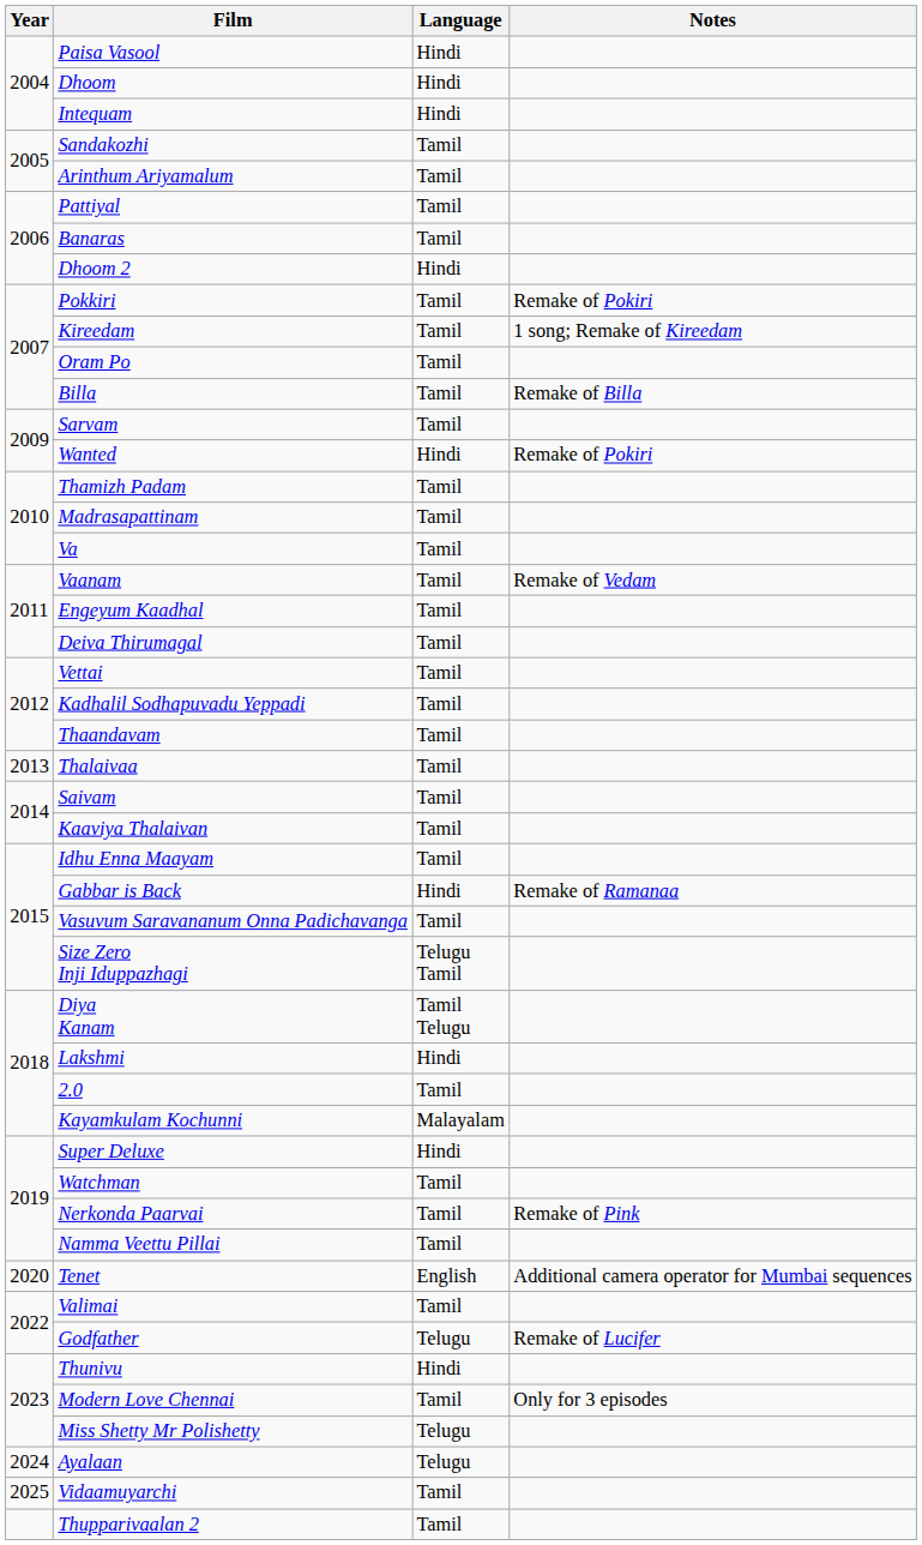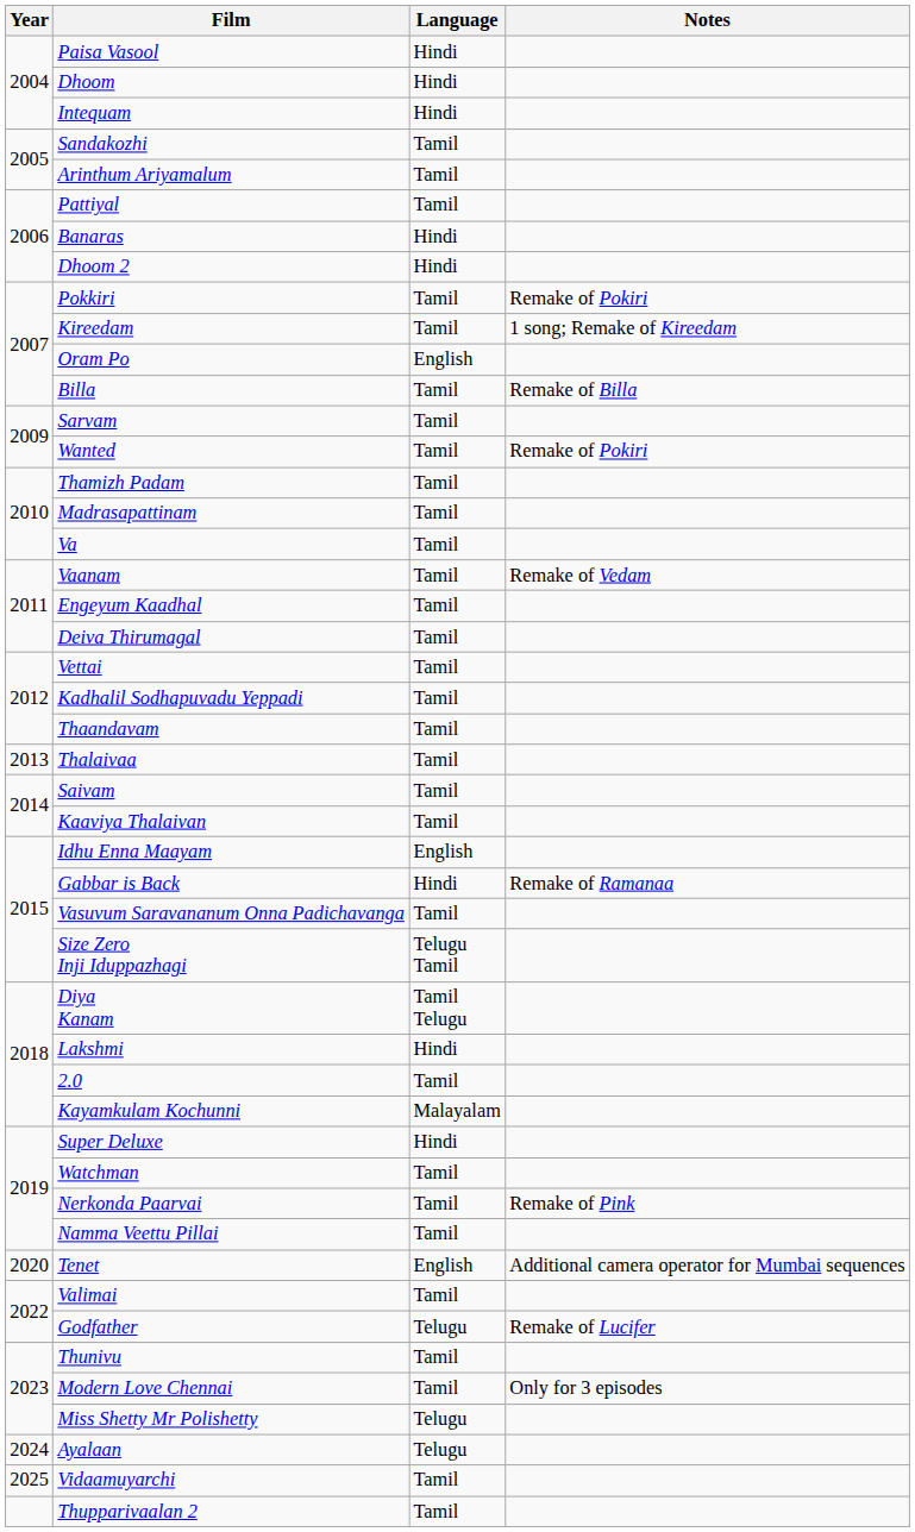 <table class="wikitable">
 <tr>
 <th>Year</th>
 <th>Film</th>
 <th>Language</th>
 <th>Notes</th>
 </tr>
 <tr>
 <td rowspan="3">2004</td>
 <td><em><a href='#'>Paisa Vasool</a></em></td>
 <td>Hindi</td>
 <td></td>
 </tr>
 <tr>
 <td><em><a href='#'>Dhoom</a></em></td>
 <td>Hindi</td>
 <td></td>
 </tr>
 <tr>
 <td><em><a href='#'>Intequam</a></em></td>
 <td>Hindi</td>
 <td></td>
 </tr>
 <tr>
 <td rowspan="2">2005</td>
 <td><em><a href='#'>Sandakozhi</a></em></td>
 <td>Tamil</td>
 <td></td>
 </tr>
 <tr>
 <td><em><a href='#'>Arinthum Ariyamalum</a></em></td>
 <td>Tamil</td>
 <td></td>
 </tr>
 <tr>
 <td rowspan="3">2006</td>
 <td><em><a href='#'>Pattiyal</a></em></td>
 <td>Tamil</td>
 <td></td>
 </tr>
 <tr>
 <td><em><a href='#'>Banaras</a></em></td>
-<td>Tamil</td>
+<td>Hindi</td>
 <td></td>
 </tr>
 <tr>
 <td><em><a href='#'>Dhoom 2</a></em></td>
 <td>Hindi</td>
 <td></td>
 </tr>
 <tr>
 <td rowspan="4">2007</td>
 <td><em><a href='#'>Pokkiri</a></em></td>
 <td>Tamil</td>
 <td>Remake of <em><a href='#'>Pokiri</a></em></td>
 </tr>
 <tr>
 <td><em><a href='#'>Kireedam</a></em></td>
 <td>Tamil</td>
 <td>1 song; Remake of <em><a href='#'>Kireedam</a></em></td>
 </tr>
 <tr>
 <td><em><a href='#'>Oram Po</a></em></td>
-<td>Tamil</td>
+<td>English</td>
 <td></td>
 </tr>
 <tr>
 <td><em><a href='#'>Billa</a></em></td>
 <td>Tamil</td>
 <td>Remake of <em><a href='#'>Billa</a></em></td>
 </tr>
 <tr>
 <td rowspan="2">2009</td>
 <td><em><a href='#'>Sarvam</a></em></td>
 <td>Tamil</td>
 <td></td>
 </tr>
 <tr>
 <td><em><a href='#'>Wanted</a></em></td>
-<td>Hindi</td>
+<td>Tamil</td>
 <td>Remake of <em><a href='#'>Pokiri</a></em></td>
 </tr>
 <tr>
 <td rowspan="3">2010</td>
 <td><em><a href='#'>Thamizh Padam</a></em></td>
 <td>Tamil</td>
 <td></td>
 </tr>
 <tr>
 <td><em><a href='#'>Madrasapattinam</a></em></td>
 <td>Tamil</td>
 <td></td>
 </tr>
 <tr>
 <td><em><a href='#'>Va</a></em></td>
 <td>Tamil</td>
 <td></td>
 </tr>
 <tr>
 <td rowspan="3">2011</td>
 <td><em><a href='#'>Vaanam</a></em></td>
 <td>Tamil</td>
 <td>Remake of <em><a href='#'>Vedam</a></em></td>
 </tr>
 <tr>
 <td><em><a href='#'>Engeyum Kaadhal</a></em></td>
 <td>Tamil</td>
 <td></td>
 </tr>
 <tr>
 <td><em><a href='#'>Deiva Thirumagal</a></em></td>
 <td>Tamil</td>
 <td></td>
 </tr>
 <tr>
 <td rowspan="3">2012</td>
 <td><em><a href='#'>Vettai</a></em></td>
 <td>Tamil</td>
 <td></td>
 </tr>
 <tr>
 <td><em><a href='#'>Kadhalil Sodhapuvadu Yeppadi</a></em></td>
 <td>Tamil</td>
 <td></td>
 </tr>
 <tr>
 <td><em><a href='#'>Thaandavam</a></em></td>
 <td>Tamil</td>
 <td></td>
 </tr>
 <tr>
 <td>2013</td>
 <td><em><a href='#'>Thalaivaa</a></em></td>
 <td>Tamil</td>
 <td></td>
 </tr>
 <tr>
 <td rowspan="2">2014</td>
 <td><em><a href='#'>Saivam</a></em></td>
 <td>Tamil</td>
 <td></td>
 </tr>
 <tr>
 <td><em><a href='#'>Kaaviya Thalaivan</a></em></td>
 <td>Tamil</td>
 <td></td>
 </tr>
 <tr>
 <td rowspan="4">2015</td>
 <td><em><a href='#'>Idhu Enna Maayam</a></em></td>
-<td>Tamil</td>
+<td>English</td>
 <td></td>
 </tr>
 <tr>
 <td><em><a href='#'>Gabbar is Back</a></em></td>
 <td>Hindi</td>
 <td>Remake of <em><a href='#'>Ramanaa</a></em></td>
 </tr>
 <tr>
 <td><em><a href='#'>Vasuvum Saravananum Onna Padichavanga</a></em></td>
 <td>Tamil</td>
 <td></td>
 </tr>
 <tr>
 <td><em><a href='#'>Size Zero</a></em><br><em><a href='#'>Inji Iduppazhagi</a></em></td>
 <td>Telugu<br>Tamil</td>
 <td></td>
 </tr>
 <tr>
 <td rowspan="4">2018</td>
 <td><em><a href='#'>Diya</a></em><br><em><a href='#'>Kanam</a></em></td>
 <td>Tamil<br>Telugu</td>
 <td></td>
 </tr>
 <tr>
 <td><em><a href='#'>Lakshmi</a></em></td>
 <td>Hindi</td>
 <td></td>
 </tr>
 <tr>
 <td><em><a href='#'>2.0</a></em></td>
 <td>Tamil</td>
 <td></td>
 </tr>
 <tr>
 <td><em><a href='#'>Kayamkulam Kochunni</a></em></td>
 <td>Malayalam</td>
 <td></td>
 </tr>
 <tr>
 <td rowspan="4">2019</td>
 <td><em><a href='#'>Super Deluxe</a></em></td>
 <td>Hindi</td>
 <td></td>
 </tr>
 <tr>
 <td><em><a href='#'>Watchman</a></em></td>
 <td>Tamil</td>
 <td></td>
 </tr>
 <tr>
 <td><em><a href='#'>Nerkonda Paarvai</a></em></td>
 <td>Tamil</td>
 <td>Remake of <em><a href='#'>Pink</a></em></td>
 </tr>
 <tr>
 <td><em><a href='#'>Namma Veettu Pillai</a></em></td>
 <td>Tamil</td>
 <td></td>
 </tr>
 <tr>
 <td>2020</td>
 <td><em><a href='#'>Tenet</a></em></td>
 <td>English</td>
 <td>Additional camera operator for <a href='#'>Mumbai</a> sequences</td>
 </tr>
 <tr>
 <td rowspan="2">2022</td>
 <td><em><a href='#'>Valimai</a></em></td>
 <td>Tamil</td>
 <td></td>
 </tr>
 <tr>
 <td><em><a href='#'>Godfather</a></em></td>
 <td>Telugu</td>
 <td>Remake of <em><a href='#'>Lucifer</a></em></td>
 </tr>
 <tr>
 <td rowspan="3">2023</td>
 <td><em><a href='#'>Thunivu</a></em></td>
-<td>Hindi</td>
+<td>Tamil</td>
 <td></td>
 </tr>
 <tr>
 <td><em><a href='#'>Modern Love Chennai</a></em></td>
 <td>Tamil</td>
 <td>Only for 3 episodes</td>
 </tr>
 <tr>
 <td><em><a href='#'>Miss Shetty Mr Polishetty</a></em></td>
 <td>Telugu</td>
 <td></td>
 </tr>
 <tr>
 <td>2024</td>
 <td><em><a href='#'>Ayalaan</a></em></td>
 <td>Telugu</td>
 <td></td>
 </tr>
 <tr>
 <td>2025</td>
 <td><em><a href='#'>Vidaamuyarchi</a></em></td>
 <td>Tamil</td>
 <td></td>
 </tr>
 <tr>
 <td></td>
 <td><em><a href='#'>Thupparivaalan 2</a></em></td>
 <td>Tamil</td>
 <td></td>
 </tr>
 <tr>
 </tr>
 </table>
